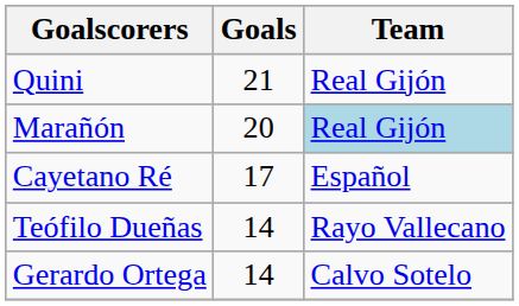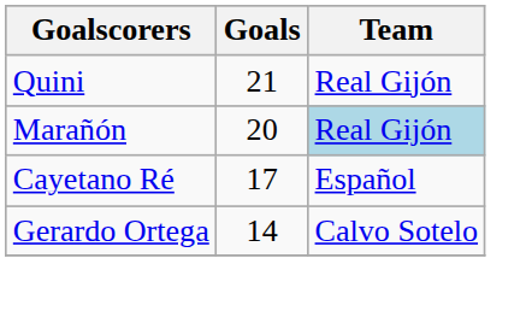 <table class="wikitable sortable" class="wikitable">
 <tr style="background:#ccc; text-align:center;">
 <th>Goalscorers</th>
 <th>Goals</th>
 <th>Team</th>
 </tr>
 <tr>
 <td> <a href='#'>Quini</a></td>
 <td style="text-align:center;">21</td>
 <td><a href='#'>Real Gijón</a></td>
 </tr>
 <tr>
 <td> <a href='#'>Marañón</a></td>
 <td style="text-align:center;">20</td>
 <td style="background: lightblue;"><a href='#'>Real Gijón</a></td>
 </tr>
 <tr>
 <td> <a href='#'>Cayetano Ré</a></td>
 <td style="text-align:center;">17</td>
 <td><a href='#'>Español</a></td>
 </tr>
 <tr>
-<td> <a href='#'>Teófilo Dueñas</a></td>
-<td style="text-align:center;">14</td>
-<td><a href='#'>Rayo Vallecano</a></td>
-</tr>
-<tr>
 <td> <a href='#'>Gerardo Ortega</a></td>
 <td style="text-align:center;">14</td>
 <td><a href='#'>Calvo Sotelo</a></td>
 </tr>
 <tr>
 </tr>
 </table>
